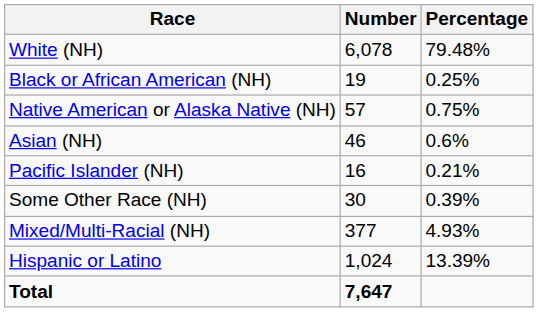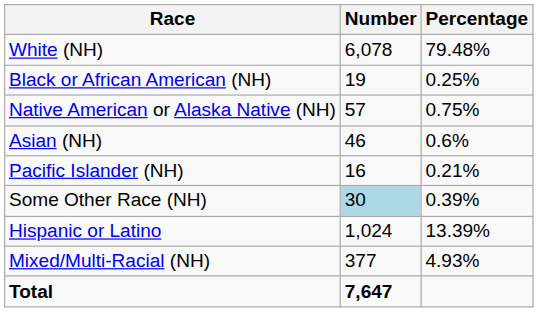 <table class="wikitable">
 <tr>
 <th>Race</th>
 <th>Number</th>
 <th>Percentage</th>
 </tr>
 <tr>
 <td><a href='#'>White</a> (NH)</td>
 <td>6,078</td>
 <td>79.48%</td>
 </tr>
 <tr>
 <td><a href='#'>Black or African American</a> (NH)</td>
 <td>19</td>
 <td>0.25%</td>
 </tr>
 <tr>
 <td><a href='#'>Native American</a> or <a href='#'>Alaska Native</a> (NH)</td>
 <td>57</td>
 <td>0.75%</td>
 </tr>
 <tr>
 <td><a href='#'>Asian</a> (NH)</td>
 <td>46</td>
 <td>0.6%</td>
 </tr>
 <tr>
 <td><a href='#'>Pacific Islander</a> (NH)</td>
 <td>16</td>
 <td>0.21%</td>
 </tr>
 <tr>
 <td>Some Other Race (NH)</td>
-<td>30</td>
+<td style="background: lightblue;">30</td>
 <td>0.39%</td>
+</tr>
+<tr>
+<td><a href='#'>Hispanic or Latino</a></td>
+<td>1,024</td>
+<td>13.39%</td>
 </tr>
 <tr>
 <td><a href='#'>Mixed/Multi-Racial</a> (NH)</td>
 <td>377</td>
 <td>4.93%</td>
 </tr>
 <tr>
-<td><a href='#'>Hispanic or Latino</a></td>
-<td>1,024</td>
-<td>13.39%</td>
-</tr>
-<tr>
 <td><strong>Total</strong></td>
 <td><strong>7,647</strong></td>
 <td></td>
 </tr>
 </table>
